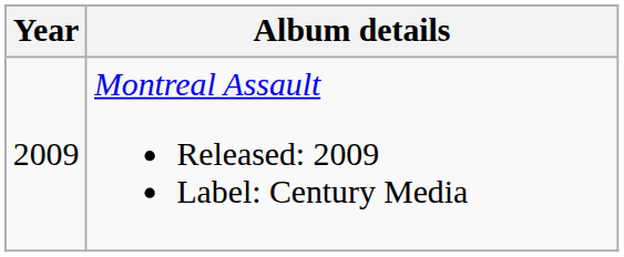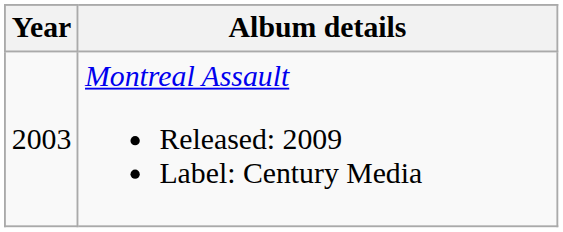 <table class="wikitable">
 <tr>
 <th>Year</th>
 <th width="250">Album details</th>
 </tr>
 <tr>
-<td>2009</td>
+<td>2003</td>
 <td><em><a href='#'>Montreal Assault</a></em><br><ul><li>Released: 2009</li><li>Label: Century Media</li></ul></td>
 </tr>
 </table>
